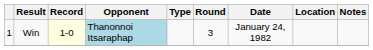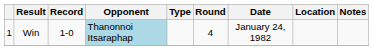 <table class="wikitable" style="text-align:center">
 <tr>
 <th></th>
 <th>Result</th>
 <th>Record</th>
 <th>Opponent</th>
 <th>Type</th>
 <th>Round</th>
 <th>Date</th>
 <th>Location</th>
 <th>Notes</th>
 </tr>
 <tr>
 <td>1</td>
 <td>Win</td>
-<td style="background: lightyellow;">1-0</td>
+<td>1-0</td>
 <td style="background: lightblue; text-align:left;">Thanonnoi Itsaraphap</td>
 <td></td>
-<td>3</td>
+<td>4</td>
 <td>January 24, 1982</td>
 <td style="text-align:left;"> </td>
 <td></td>
 </tr>
 <tr>
 </tr>
 </table>
